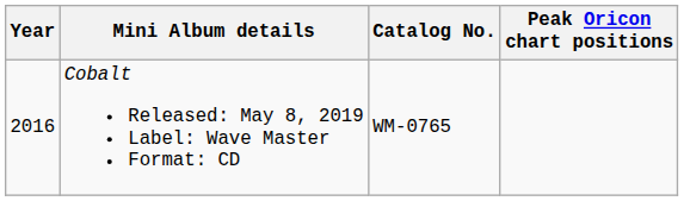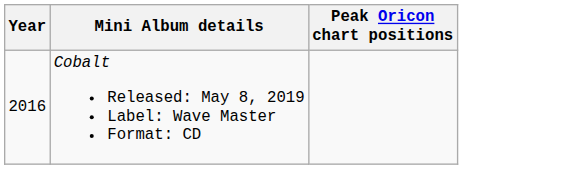 <table class="wikitable" style="font-size: 90%;">
 <tr>
 <th>Year</th>
 <th>Mini Album details</th>
-<th>Catalog No.</th>
 <th>Peak <a href='#'>Oricon</a><br> chart positions</th>
 </tr>
 <tr>
 <td>2016</td>
 <td align="left"><em>Cobalt</em><br><ul><li>Released: May 8, 2019</li><li>Label: Wave Master</li><li>Format: CD</li></ul></td>
-<td>WM-0765</td>
 <td align="center"></td>
 </tr>
 </table>
